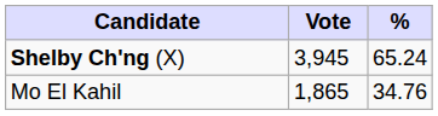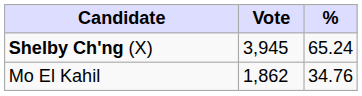 <table class="wikitable sortable">
 <tr>
 <th style="background:#ddf; width:200px;">Candidate</th>
 <th style="background:#ddf; width:50px;">Vote</th>
 <th style="background:#ddf; width:30px;">%</th>
 </tr>
 <tr>
 <td><strong>Shelby Ch'ng</strong> (X)</td>
 <td>3,945</td>
 <td>65.24</td>
 </tr>
 <tr>
 <td>Mo El Kahil</td>
-<td>1,865</td>
+<td>1,862</td>
 <td>34.76</td>
 </tr>
 </table>
